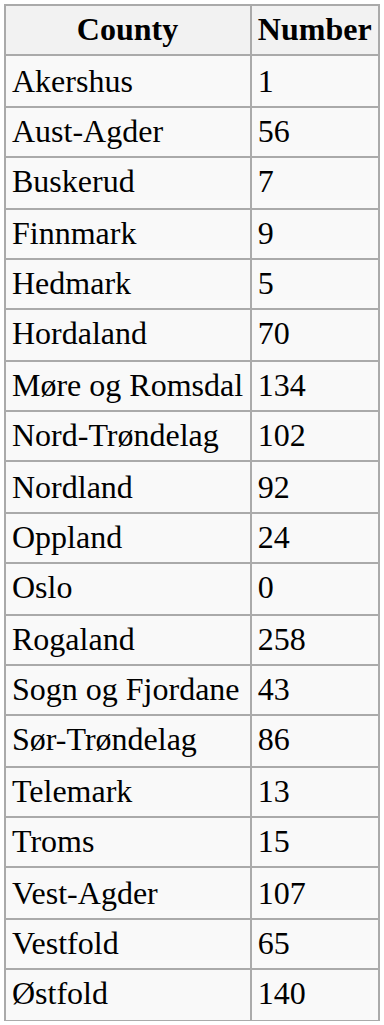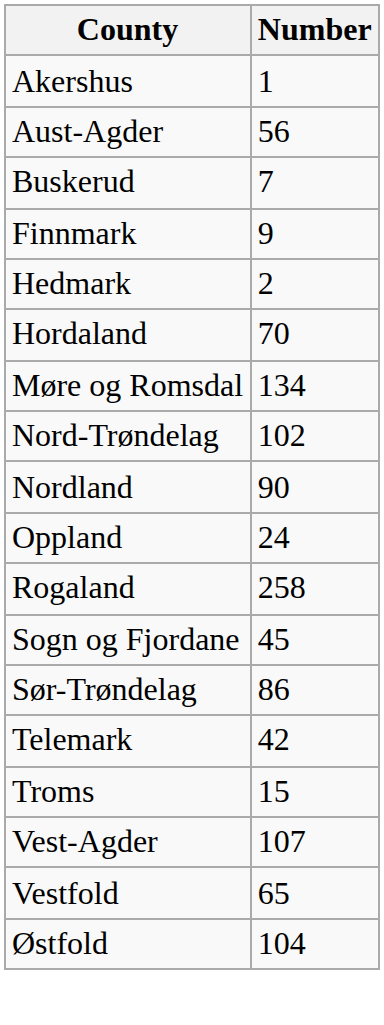 <table class="sortable wikitable" align="right">
 <tr bgcolor="#f0f0f0">
 <th>County</th>
 <th>Number</th>
 </tr>
 <tr>
 <td>Akershus</td>
 <td>1</td>
 </tr>
 <tr>
 <td>Aust-Agder</td>
 <td>56</td>
 </tr>
 <tr>
 <td>Buskerud</td>
 <td>7</td>
 </tr>
 <tr>
 <td>Finnmark</td>
 <td>9</td>
 </tr>
 <tr>
 <td>Hedmark</td>
-<td>5</td>
+<td>2</td>
 </tr>
 <tr>
 <td>Hordaland</td>
 <td>70</td>
 </tr>
 <tr>
 <td>Møre og Romsdal</td>
 <td>134</td>
 </tr>
 <tr>
 <td>Nord-Trøndelag</td>
 <td>102</td>
 </tr>
 <tr>
 <td>Nordland</td>
-<td>92</td>
+<td>90</td>
 </tr>
 <tr>
 <td>Oppland</td>
 <td>24</td>
-</tr>
-<tr>
-<td>Oslo</td>
-<td>0</td>
 </tr>
 <tr>
 <td>Rogaland</td>
 <td>258</td>
 </tr>
 <tr>
 <td>Sogn og Fjordane</td>
-<td>43</td>
+<td>45</td>
 </tr>
 <tr>
 <td>Sør-Trøndelag</td>
 <td>86</td>
 </tr>
 <tr>
 <td>Telemark</td>
-<td>13</td>
+<td>42</td>
 </tr>
 <tr>
 <td>Troms</td>
 <td>15</td>
 </tr>
 <tr>
 <td>Vest-Agder</td>
 <td>107</td>
 </tr>
 <tr>
 <td>Vestfold</td>
 <td>65</td>
 </tr>
 <tr>
 <td>Østfold</td>
-<td>140<br></td>
+<td>104<br></td>
 </tr>
 </table>
